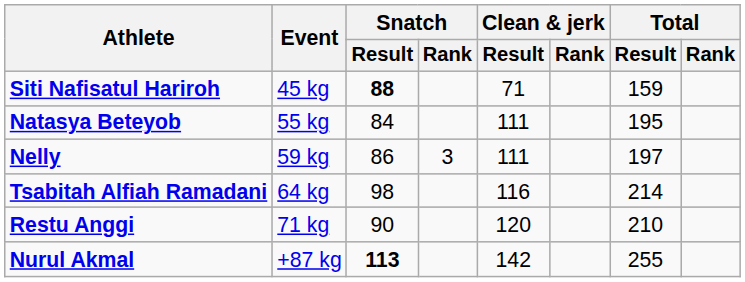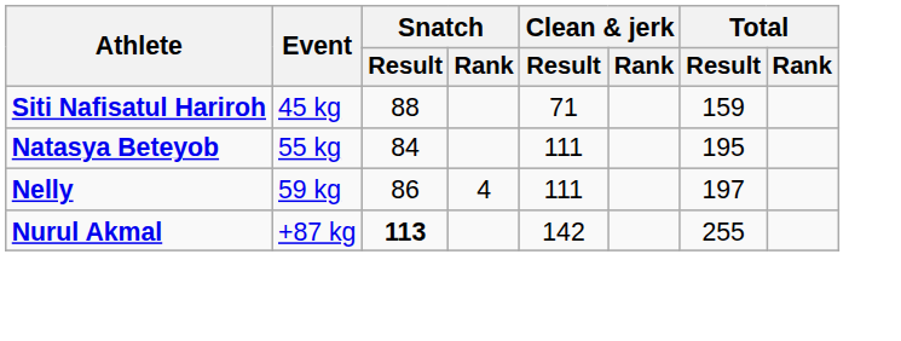 <table class=wikitable style=font-size:88%;text-align:center>
 <tr>
 <th rowspan=2>Athlete</th>
 <th rowspan=2>Event</th>
 <th colspan=2>Snatch</th>
 <th colspan=2>Clean & jerk</th>
 <th colspan=2>Total</th>
 </tr>
 <tr style=font-size:95%>
 <th>Result</th>
 <th>Rank</th>
 <th>Result</th>
 <th>Rank</th>
 <th>Result</th>
 <th>Rank</th>
 </tr>
 <tr>
 <td align=left><strong><a href='#'>Siti Nafisatul Hariroh</a></strong></td>
 <td align=left><a href='#'>45 kg</a></td>
-<td><strong>88</strong></td>
+<td>88</td>
 <td></td>
 <td>71</td>
 <td></td>
 <td>159</td>
 <td></td>
 </tr>
 <tr>
 <td align=left><strong><a href='#'>Natasya Beteyob</a></strong></td>
 <td align=left><a href='#'>55 kg</a></td>
 <td>84</td>
 <td></td>
 <td>111</td>
 <td></td>
 <td>195</td>
 <td></td>
 </tr>
 <tr>
 <td align=left><strong><a href='#'>Nelly</a></strong></td>
 <td align=left><a href='#'>59 kg</a></td>
 <td>86</td>
-<td>3</td>
+<td>4</td>
 <td>111</td>
 <td></td>
 <td>197</td>
-<td></td>
-</tr>
-<tr>
-<td align=left><strong><a href='#'>Tsabitah Alfiah Ramadani</a></strong></td>
-<td align=left><a href='#'>64 kg</a></td>
-<td>98</td>
-<td></td>
-<td>116</td>
-<td></td>
-<td>214</td>
-<td></td>
-</tr>
-<tr>
-<td align=left><strong><a href='#'>Restu Anggi</a></strong></td>
-<td align=left><a href='#'>71 kg</a></td>
-<td>90</td>
-<td></td>
-<td>120</td>
-<td></td>
-<td>210</td>
 <td></td>
 </tr>
 <tr>
 <td align=left><strong><a href='#'>Nurul Akmal</a></strong></td>
 <td align=left><a href='#'>+87 kg</a></td>
 <td><strong>113</strong></td>
 <td></td>
 <td>142</td>
 <td></td>
 <td>255</td>
 <td></td>
 </tr>
 </table>
